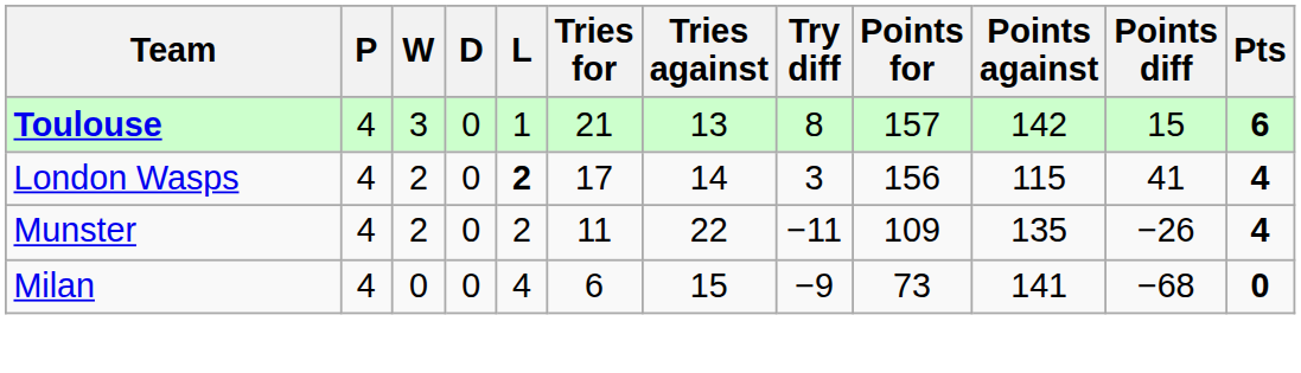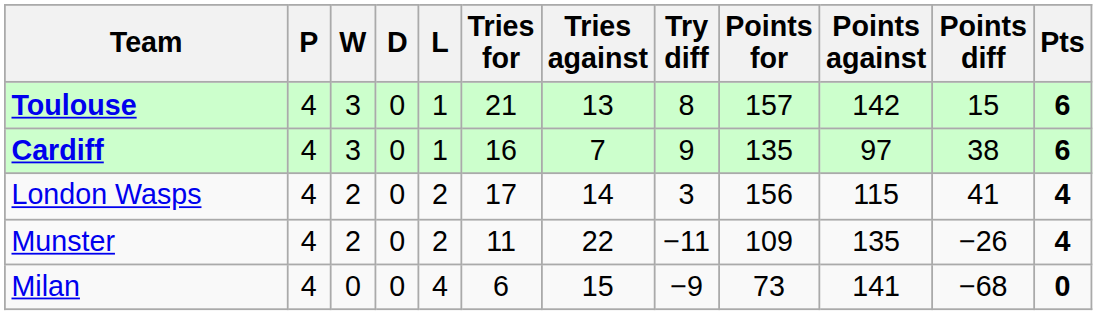 <table class="wikitable" style="text-align: center;">
 <tr>
 <th width="200">Team</th>
 <th width="20">P</th>
 <th width="20">W</th>
 <th width="20">D</th>
 <th width="20">L</th>
 <th width="20">Tries for</th>
 <th width="20">Tries against</th>
 <th width="30">Try diff</th>
 <th width="20">Points for</th>
 <th width="20">Points against</th>
 <th width="25">Points diff</th>
 <th width="20">Pts</th>
 </tr>
 <tr bgcolor="#ccffcc">
 <td align="left"> <strong><a href='#'>Toulouse</a></strong></td>
 <td>4</td>
 <td>3</td>
 <td>0</td>
 <td>1</td>
 <td>21</td>
 <td>13</td>
 <td>8</td>
 <td>157</td>
 <td>142</td>
 <td>15</td>
 <td><strong>6</strong></td>
 </tr>
+<tr bgcolor="#ccffcc">
+<td align="left"> <strong><a href='#'>Cardiff</a></strong></td>
+<td>4</td>
+<td>3</td>
+<td>0</td>
+<td>1</td>
+<td>16</td>
+<td>7</td>
+<td>9</td>
+<td>135</td>
+<td>97</td>
+<td>38</td>
+<td><strong>6</strong></td>
+</tr>
 <tr>
 <td align="left"> <a href='#'>London Wasps</a></td>
 <td>4</td>
 <td>2</td>
 <td>0</td>
-<td><strong>2</strong></td>
+<td>2</td>
 <td>17</td>
 <td>14</td>
 <td>3</td>
 <td>156</td>
 <td>115</td>
 <td>41</td>
 <td><strong>4</strong></td>
 </tr>
 <tr>
 <td align="left"> <a href='#'>Munster</a></td>
 <td>4</td>
 <td>2</td>
 <td>0</td>
 <td>2</td>
 <td>11</td>
 <td>22</td>
 <td>−11</td>
 <td>109</td>
 <td>135</td>
 <td>−26</td>
 <td><strong>4</strong></td>
 </tr>
 <tr>
 <td align="left"> <a href='#'>Milan</a></td>
 <td>4</td>
 <td>0</td>
 <td>0</td>
 <td>4</td>
 <td>6</td>
 <td>15</td>
 <td>−9</td>
 <td>73</td>
 <td>141</td>
 <td>−68</td>
 <td><strong>0</strong></td>
 </tr>
 </table>
